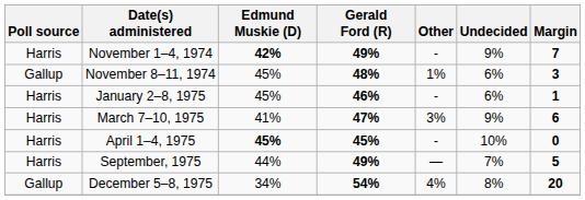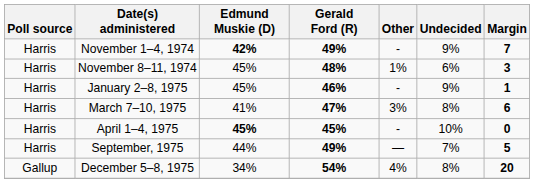 <table class="wikitable sortable" style="text-align:center;font-size:90%;line-height:17px">
 <tr valign= bottom>
 <th>Poll source</th>
 <th>Date(s)<br>administered</th>
 <th class="unsortable" style="width:100px;">Edmund<br>Muskie (D)</th>
 <th class="unsortable" style="width:100px;">Gerald<br>Ford (R)</th>
 <th class="unsortable">Other</th>
 <th class="unsortable">Undecided</th>
 <th>Margin</th>
 </tr>
 <tr>
 <td align="center">Harris</td>
 <td>November 1–4, 1974</td>
 <td align="center"><strong>42%</strong></td>
 <td><strong>49%</strong></td>
 <td align="center">-</td>
 <td align="center">9%</td>
 <td><strong>7</strong></td>
 </tr>
 <tr>
-<td align="center">Gallup</td>
+<td align="center">Harris</td>
 <td>November 8–11, 1974</td>
 <td align="center">45%</td>
 <td><strong>48%</strong></td>
 <td align="center">1%</td>
 <td align="center">6%</td>
 <td><strong>3</strong></td>
 </tr>
 <tr>
 <td align="center">Harris</td>
 <td>January 2–8, 1975</td>
 <td align="center">45%</td>
 <td><strong>46%</strong></td>
 <td align="center">-</td>
-<td align="center">6%</td>
+<td align="center">9%</td>
 <td><strong>1</strong></td>
 </tr>
 <tr>
 <td align="center">Harris</td>
 <td>March 7–10, 1975</td>
 <td align="center">41%</td>
 <td><strong>47%</strong></td>
 <td align="center">3%</td>
-<td align="center">9%</td>
+<td align="center">8%</td>
 <td><strong>6</strong></td>
 </tr>
 <tr>
 <td align="center">Harris</td>
 <td>April 1–4, 1975</td>
 <td><strong>45%</strong></td>
 <td><strong>45%</strong></td>
 <td align="center">-</td>
 <td align="center">10%</td>
 <td align="center"><strong>0</strong></td>
 </tr>
 <tr>
 <td align="center">Harris</td>
 <td>September, 1975</td>
 <td align="center">44%</td>
 <td><strong>49%</strong></td>
 <td align="center">—</td>
 <td align="center">7%</td>
 <td><strong>5</strong></td>
 </tr>
 <tr>
 <td align="center">Gallup</td>
 <td>December 5–8, 1975</td>
 <td align="center">34%</td>
 <td><strong>54%</strong></td>
 <td align="center">4%</td>
 <td align="center">8%</td>
 <td><strong>20</strong></td>
 </tr>
 <tr>
 </tr>
 </table>
